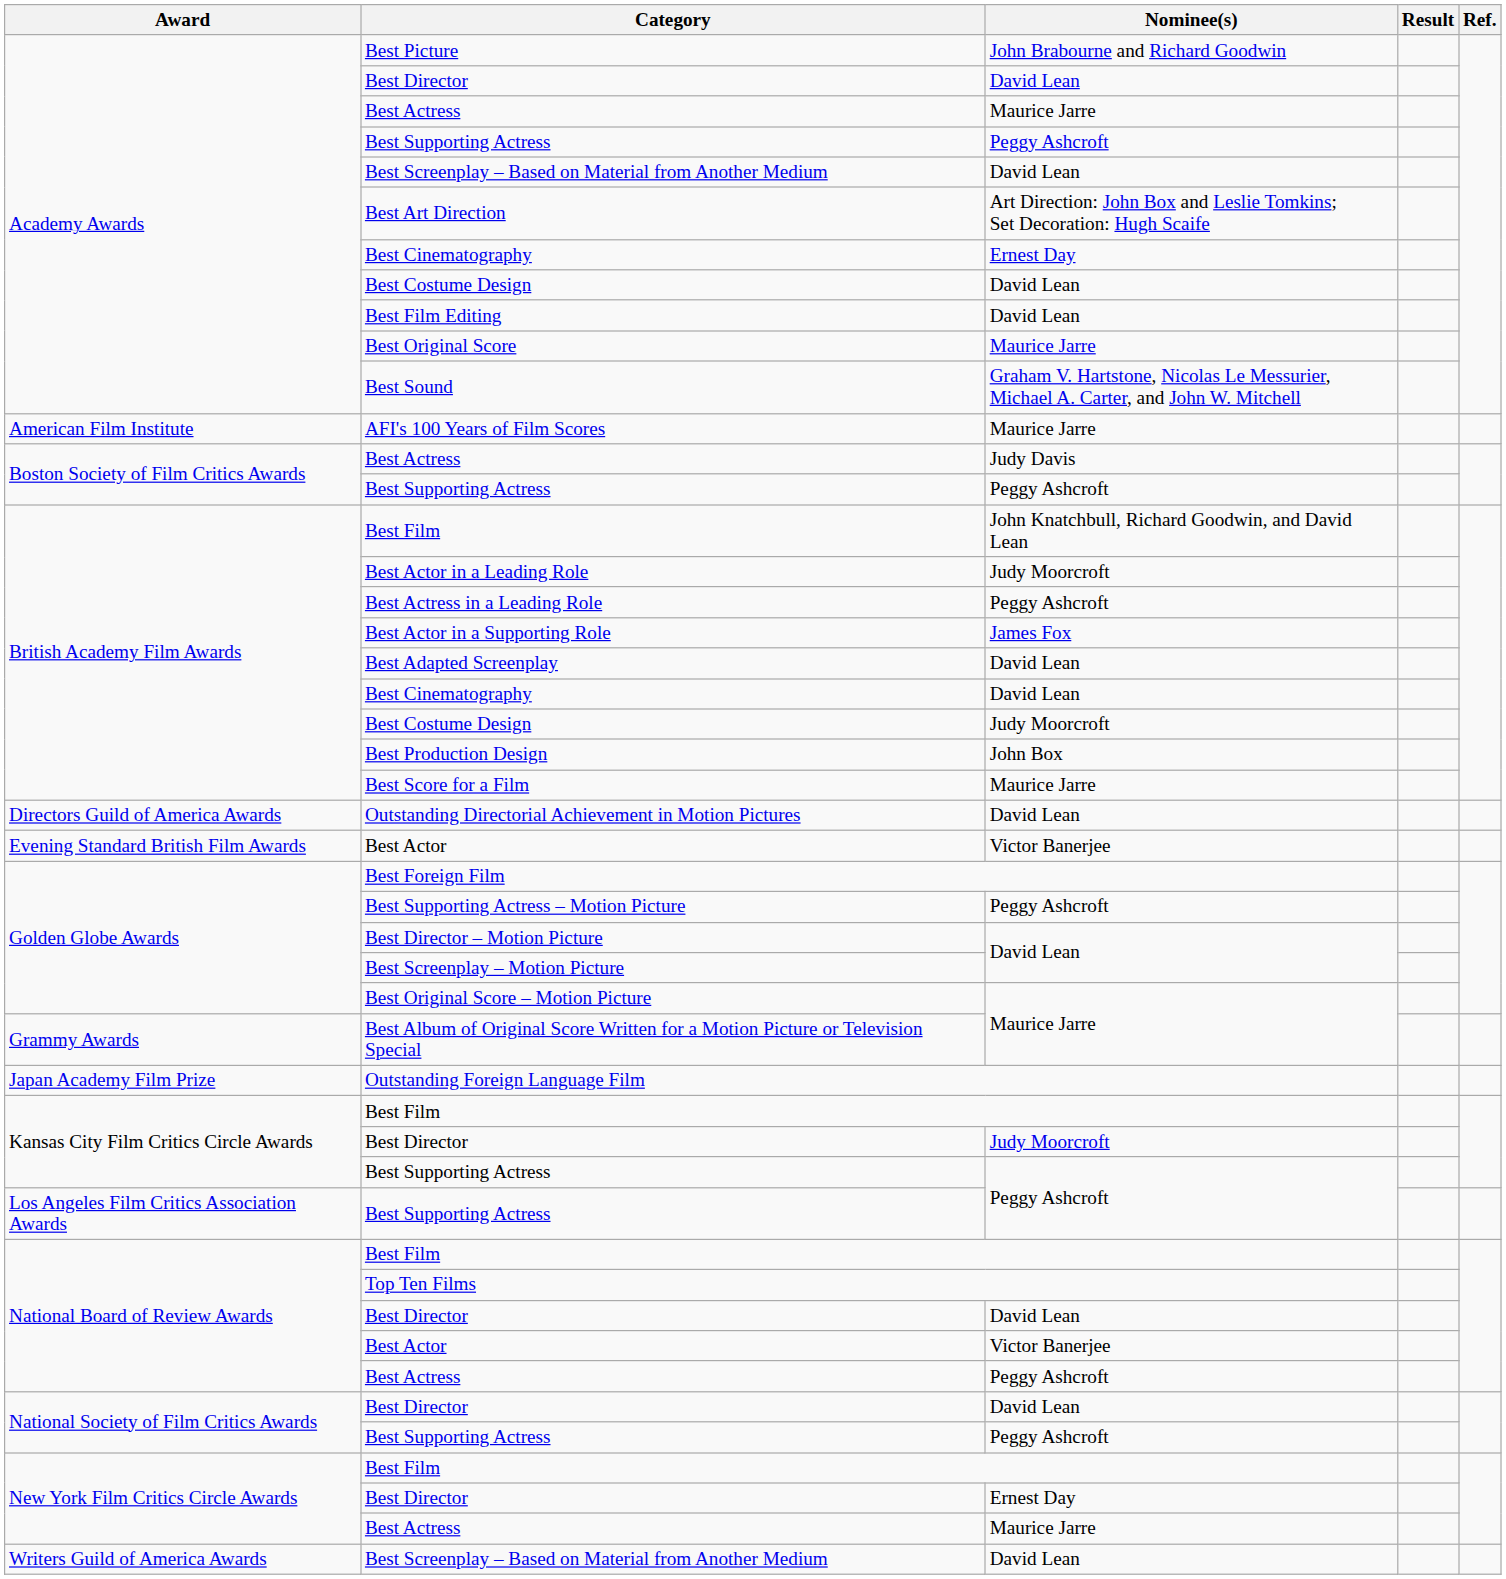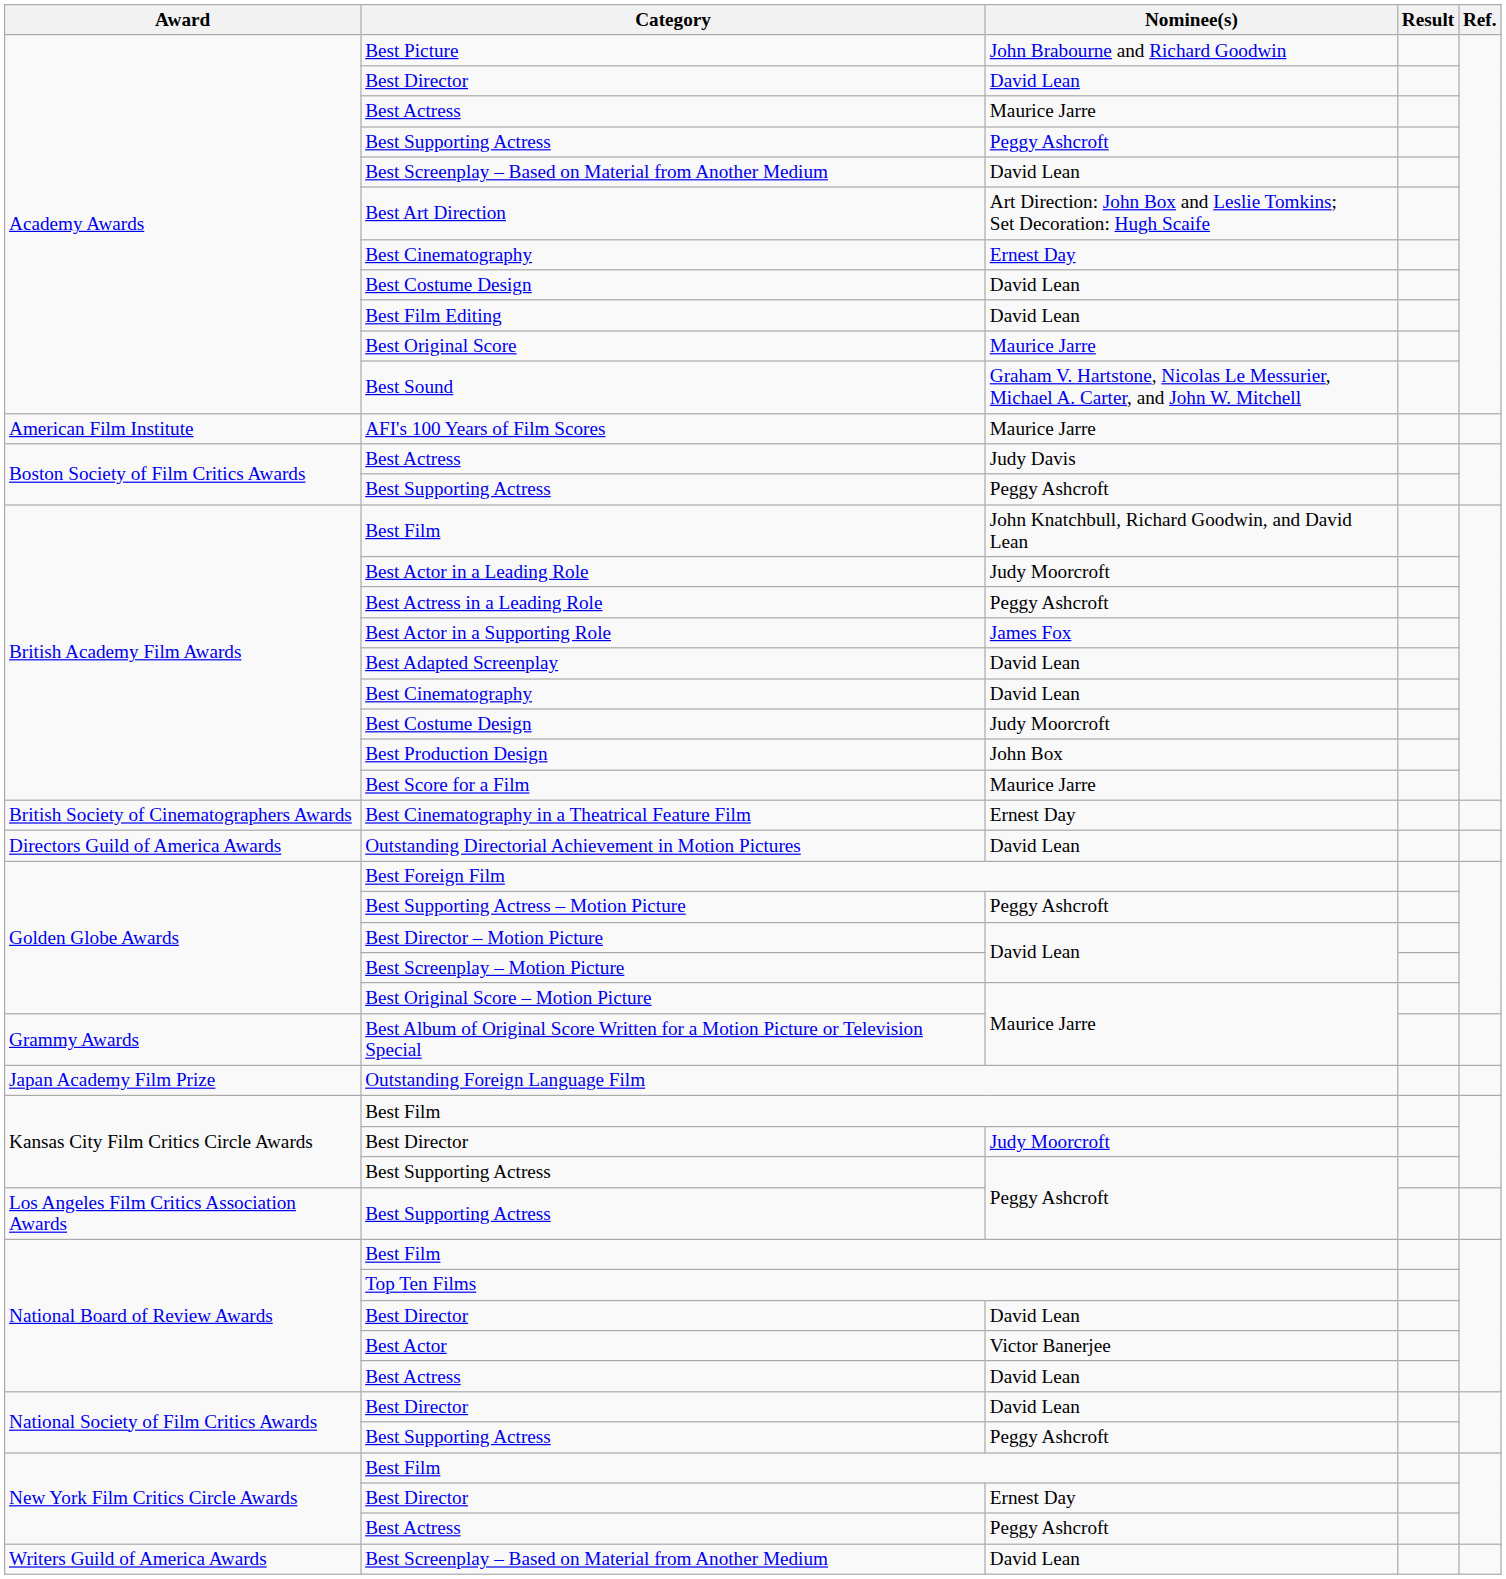 <table class="wikitable plainrowheaders">
 <tr>
 <th>Award</th>
 <th>Category</th>
 <th>Nominee(s)</th>
 <th>Result</th>
 <th>Ref.</th>
 </tr>
 <tr>
 <td rowspan="11"><a href='#'>Academy Awards</a></td>
 <td><a href='#'>Best Picture</a></td>
 <td><a href='#'>John Brabourne</a> and <a href='#'>Richard Goodwin</a></td>
 <td></td>
 <td align="center" rowspan="11"></td>
 </tr>
 <tr>
 <td><a href='#'>Best Director</a></td>
 <td><a href='#'>David Lean</a></td>
 <td></td>
 </tr>
 <tr>
 <td><a href='#'>Best Actress</a></td>
 <td>Maurice Jarre</td>
 <td></td>
 </tr>
 <tr>
 <td><a href='#'>Best Supporting Actress</a></td>
 <td><a href='#'>Peggy Ashcroft</a></td>
 <td></td>
 </tr>
 <tr>
 <td><a href='#'>Best Screenplay – Based on Material from Another Medium</a></td>
 <td>David Lean</td>
 <td></td>
 </tr>
 <tr>
 <td><a href='#'>Best Art Direction</a></td>
 <td>Art Direction: <a href='#'>John Box</a> and <a href='#'>Leslie Tomkins</a>; <br> Set Decoration: <a href='#'>Hugh Scaife</a></td>
 <td></td>
 </tr>
 <tr>
 <td><a href='#'>Best Cinematography</a></td>
 <td><a href='#'>Ernest Day</a></td>
 <td></td>
 </tr>
 <tr>
 <td><a href='#'>Best Costume Design</a></td>
 <td>David Lean</td>
 <td></td>
 </tr>
 <tr>
 <td><a href='#'>Best Film Editing</a></td>
 <td>David Lean</td>
 <td></td>
 </tr>
 <tr>
 <td><a href='#'>Best Original Score</a></td>
 <td><a href='#'>Maurice Jarre</a></td>
 <td></td>
 </tr>
 <tr>
 <td><a href='#'>Best Sound</a></td>
 <td><a href='#'>Graham V. Hartstone</a>, <a href='#'>Nicolas Le Messurier</a>, <br> <a href='#'>Michael A. Carter</a>, and <a href='#'>John W. Mitchell</a></td>
 <td></td>
 </tr>
 <tr>
 <td><a href='#'>American Film Institute</a></td>
 <td><a href='#'>AFI's 100 Years of Film Scores</a></td>
 <td>Maurice Jarre</td>
 <td></td>
 <td align="center"></td>
 </tr>
 <tr>
 <td rowspan="2"><a href='#'>Boston Society of Film Critics Awards</a></td>
 <td><a href='#'>Best Actress</a></td>
 <td>Judy Davis</td>
 <td></td>
 <td align="center" rowspan="2"></td>
 </tr>
 <tr>
 <td><a href='#'>Best Supporting Actress</a></td>
 <td>Peggy Ashcroft</td>
 <td></td>
 </tr>
 <tr>
 <td rowspan="9"><a href='#'>British Academy Film Awards</a></td>
 <td><a href='#'>Best Film</a></td>
 <td>John Knatchbull, Richard Goodwin, and David Lean</td>
 <td></td>
 <td align="center" rowspan="9"></td>
 </tr>
 <tr>
 <td><a href='#'>Best Actor in a Leading Role</a></td>
 <td>Judy Moorcroft</td>
 <td></td>
 </tr>
 <tr>
 <td><a href='#'>Best Actress in a Leading Role</a></td>
 <td>Peggy Ashcroft</td>
 <td></td>
 </tr>
 <tr>
 <td><a href='#'>Best Actor in a Supporting Role</a></td>
 <td><a href='#'>James Fox</a></td>
 <td></td>
 </tr>
 <tr>
 <td><a href='#'>Best Adapted Screenplay</a></td>
 <td>David Lean</td>
 <td></td>
 </tr>
 <tr>
 <td><a href='#'>Best Cinematography</a></td>
 <td>David Lean</td>
 <td></td>
 </tr>
 <tr>
 <td><a href='#'>Best Costume Design</a></td>
 <td>Judy Moorcroft</td>
 <td></td>
 </tr>
 <tr>
 <td><a href='#'>Best Production Design</a></td>
 <td>John Box</td>
 <td></td>
 </tr>
 <tr>
 <td><a href='#'>Best Score for a Film</a></td>
 <td>Maurice Jarre</td>
 <td></td>
 </tr>
 <tr>
-<td><a href='#'>Directors Guild of America Awards</a></td>
-<td><a href='#'>Outstanding Directorial Achievement in Motion Pictures</a></td>
-<td>David Lean</td>
+<td><a href='#'>British Society of Cinematographers Awards</a></td>
+<td><a href='#'>Best Cinematography in a Theatrical Feature Film</a></td>
+<td>Ernest Day</td>
 <td></td>
 <td align="center"></td>
 </tr>
 <tr>
-<td><a href='#'>Evening Standard British Film Awards</a></td>
-<td>Best Actor</td>
-<td>Victor Banerjee</td>
+<td><a href='#'>Directors Guild of America Awards</a></td>
+<td><a href='#'>Outstanding Directorial Achievement in Motion Pictures</a></td>
+<td>David Lean</td>
 <td></td>
 <td align="center"></td>
 </tr>
 <tr>
 <td rowspan="5"><a href='#'>Golden Globe Awards</a></td>
 <td colspan="2"><a href='#'>Best Foreign Film</a></td>
 <td></td>
 <td align="center" rowspan="5"></td>
 </tr>
 <tr>
 <td><a href='#'>Best Supporting Actress – Motion Picture</a></td>
 <td>Peggy Ashcroft</td>
 <td></td>
 </tr>
 <tr>
 <td><a href='#'>Best Director – Motion Picture</a></td>
 <td rowspan="2">David Lean</td>
 <td></td>
 </tr>
 <tr>
 <td><a href='#'>Best Screenplay – Motion Picture</a></td>
 <td></td>
 </tr>
 <tr>
 <td><a href='#'>Best Original Score – Motion Picture</a></td>
 <td rowspan="2">Maurice Jarre</td>
 <td></td>
 </tr>
 <tr>
 <td><a href='#'>Grammy Awards</a></td>
 <td><a href='#'>Best Album of Original Score Written for a Motion Picture or Television Special</a></td>
 <td></td>
 <td align="center"></td>
 </tr>
 <tr>
 <td><a href='#'>Japan Academy Film Prize</a></td>
 <td colspan="2"><a href='#'>Outstanding Foreign Language Film</a></td>
 <td></td>
 <td align="center"></td>
 </tr>
 <tr>
 <td rowspan="3">Kansas City Film Critics Circle Awards</td>
 <td colspan="2">Best Film</td>
 <td></td>
 <td align="center" rowspan="3"></td>
 </tr>
 <tr>
 <td>Best Director</td>
 <td><a href='#'>Judy Moorcroft</a></td>
 <td></td>
 </tr>
 <tr>
 <td>Best Supporting Actress</td>
 <td rowspan="2">Peggy Ashcroft</td>
 <td></td>
 </tr>
 <tr>
 <td><a href='#'>Los Angeles Film Critics Association Awards</a></td>
 <td><a href='#'>Best Supporting Actress</a></td>
 <td></td>
 <td align="center"></td>
 </tr>
 <tr>
 <td rowspan="5"><a href='#'>National Board of Review Awards</a></td>
 <td colspan="2"><a href='#'>Best Film</a></td>
 <td></td>
 <td align="center" rowspan="5"></td>
 </tr>
 <tr>
 <td colspan="2"><a href='#'>Top Ten Films</a></td>
 <td></td>
 </tr>
 <tr>
 <td><a href='#'>Best Director</a></td>
 <td>David Lean</td>
 <td></td>
 </tr>
 <tr>
 <td><a href='#'>Best Actor</a></td>
 <td>Victor Banerjee</td>
 <td></td>
 </tr>
 <tr>
 <td><a href='#'>Best Actress</a></td>
-<td>Peggy Ashcroft</td>
+<td>David Lean</td>
 <td></td>
 </tr>
 <tr>
 <td rowspan="2"><a href='#'>National Society of Film Critics Awards</a></td>
 <td><a href='#'>Best Director</a></td>
 <td>David Lean</td>
 <td></td>
 <td align="center" rowspan="2"></td>
 </tr>
 <tr>
 <td><a href='#'>Best Supporting Actress</a></td>
 <td>Peggy Ashcroft</td>
 <td></td>
 </tr>
 <tr>
 <td rowspan="3"><a href='#'>New York Film Critics Circle Awards</a></td>
 <td colspan="2"><a href='#'>Best Film</a></td>
 <td></td>
 <td align="center" rowspan="3"></td>
 </tr>
 <tr>
 <td><a href='#'>Best Director</a></td>
 <td>Ernest Day</td>
 <td></td>
 </tr>
 <tr>
 <td><a href='#'>Best Actress</a></td>
-<td>Maurice Jarre</td>
+<td>Peggy Ashcroft</td>
 <td></td>
 </tr>
 <tr>
 <td><a href='#'>Writers Guild of America Awards</a></td>
 <td><a href='#'>Best Screenplay – Based on Material from Another Medium</a></td>
 <td>David Lean</td>
 <td></td>
 <td align="center"></td>
 </tr>
 </table>
